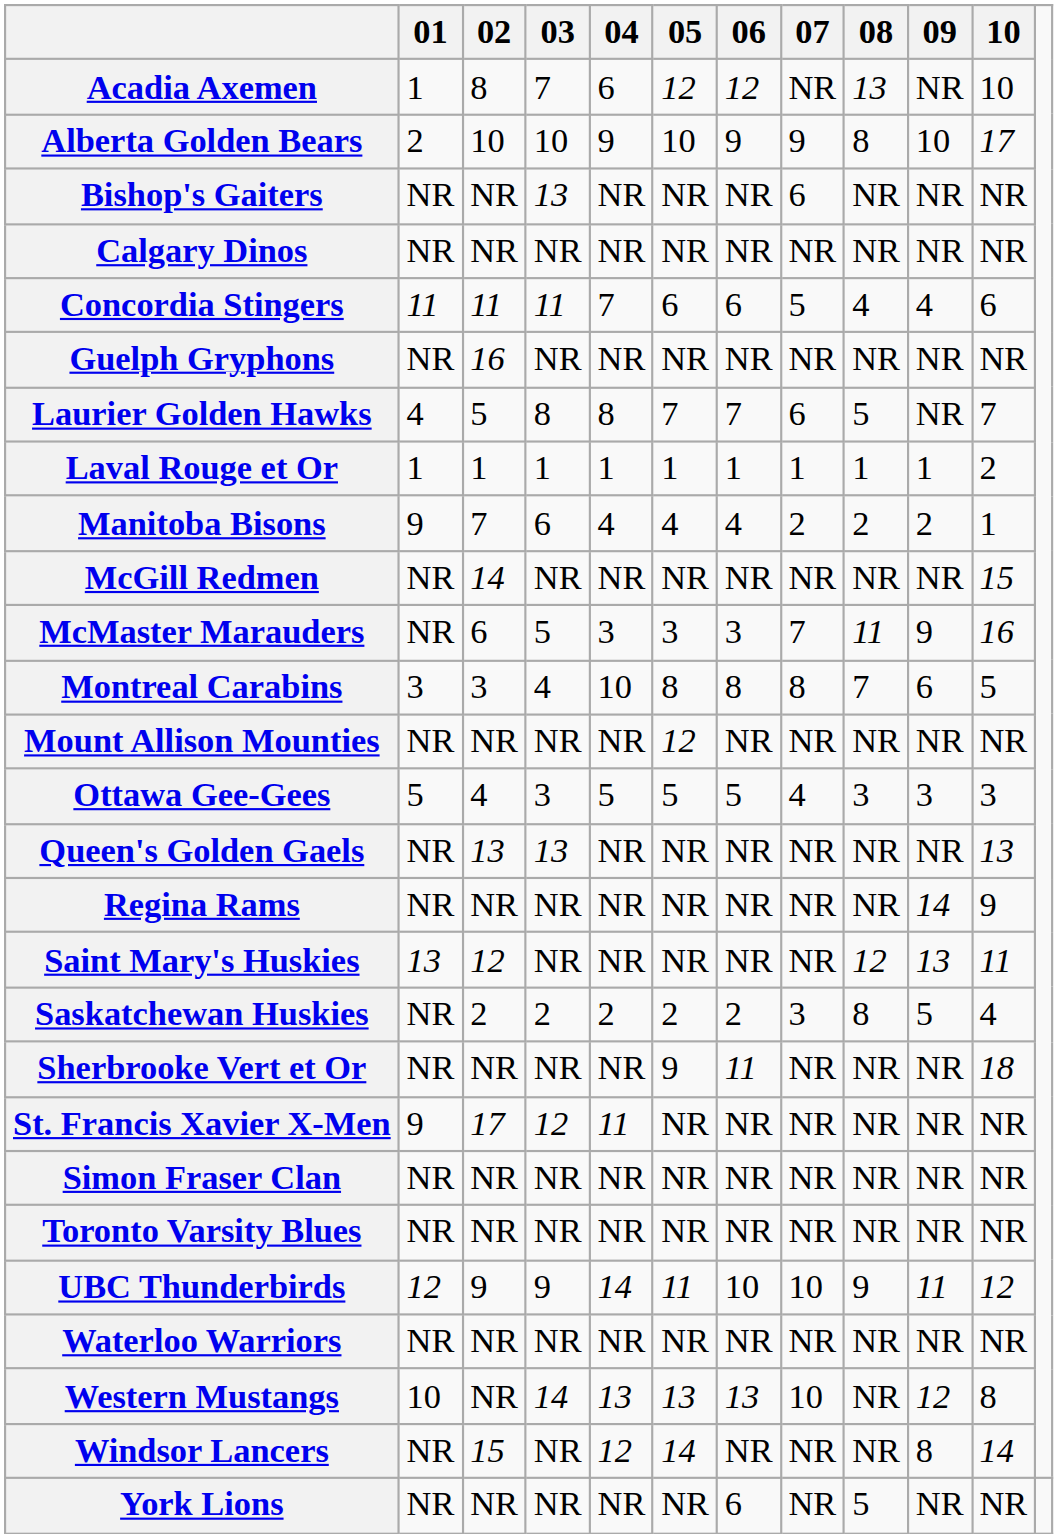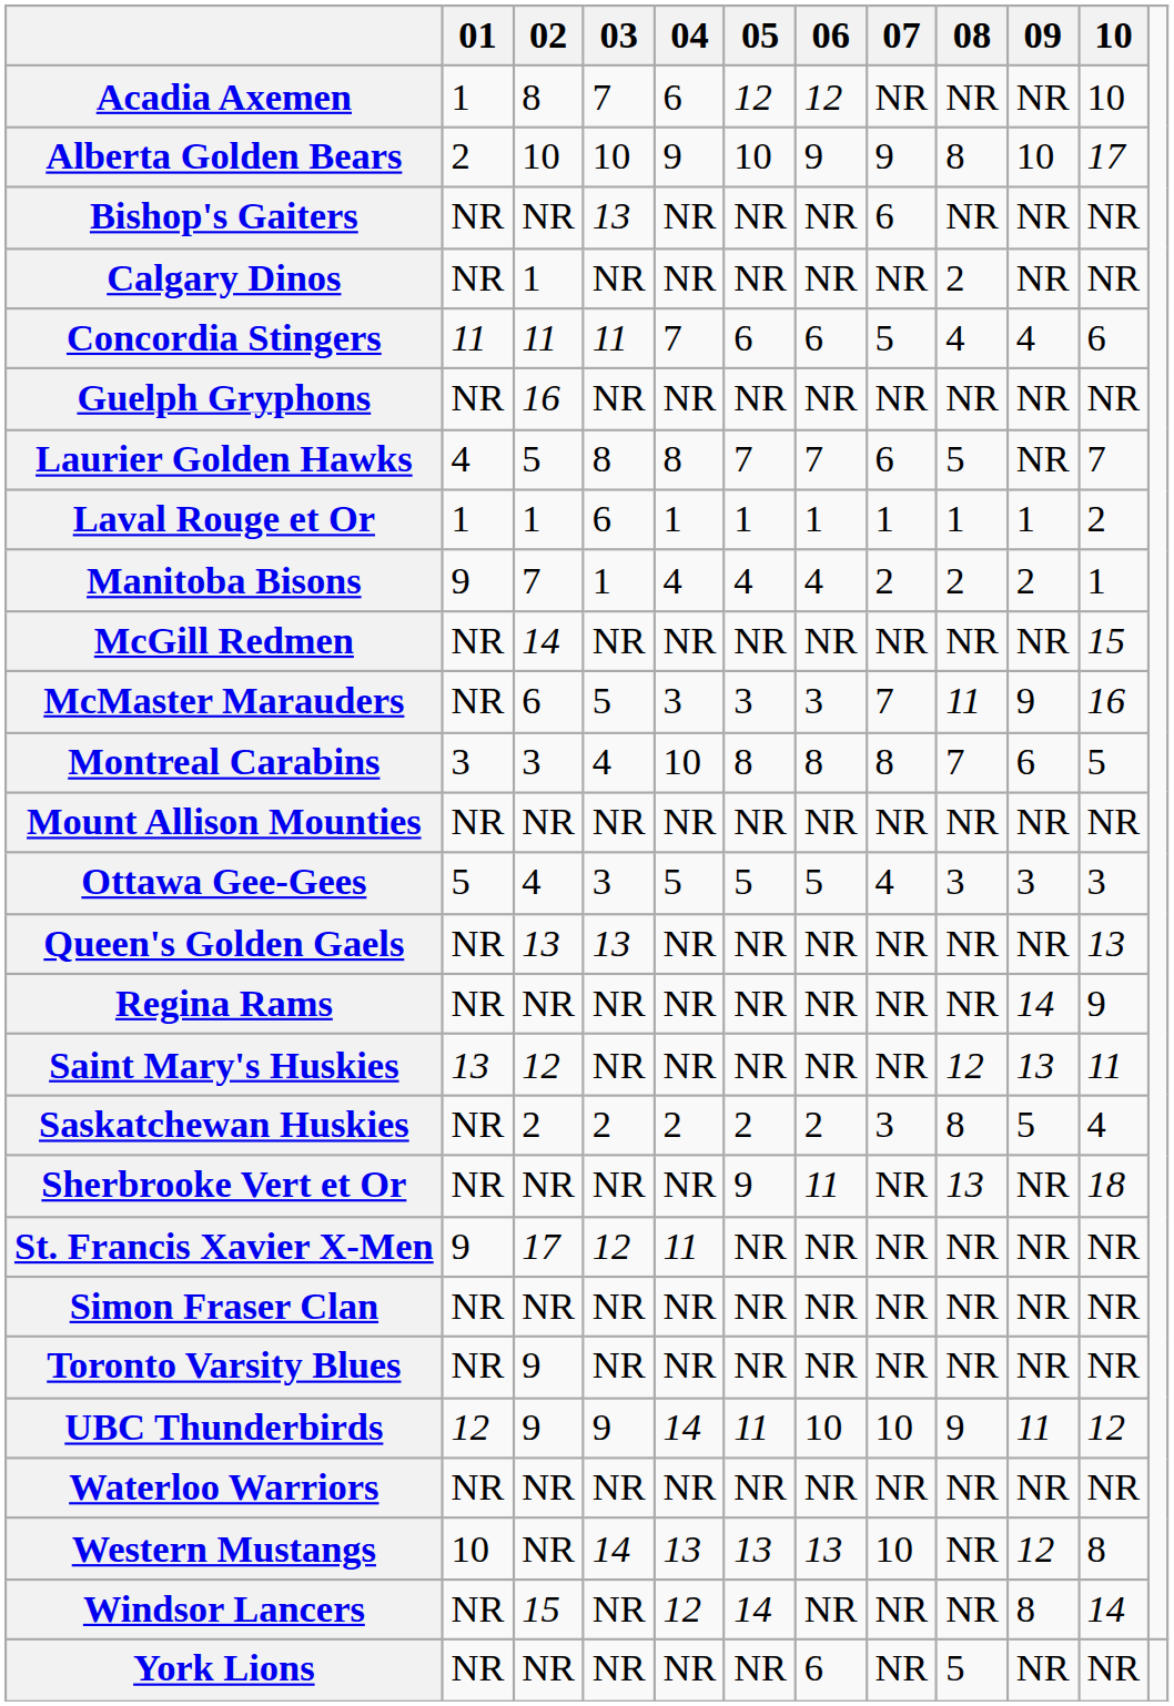 <table class="wikitable sortable">
 <tr>
 <th scope="col"></th>
 <th scope="col">01</th>
 <th scope="col">02</th>
 <th scope="col">03</th>
 <th scope="col">04</th>
 <th scope="col">05</th>
 <th scope="col">06</th>
 <th scope="col">07</th>
 <th scope="col">08</th>
 <th scope="col">09</th>
 <th scope="col">10</th>
 </tr>
 <tr>
 <th scope="row"><a href='#'>Acadia Axemen</a></th>
 <td>1</td>
 <td>8</td>
 <td>7</td>
 <td>6</td>
 <td><em>12</em></td>
 <td><em>12</em></td>
 <td>NR</td>
-<td><em>13</em></td>
+<td>NR</td>
 <td>NR</td>
 <td>10</td>
 </tr>
 <tr>
 <th scope="row"><a href='#'>Alberta Golden Bears</a></th>
 <td>2</td>
 <td>10</td>
 <td>10</td>
 <td>9</td>
 <td>10</td>
 <td>9</td>
 <td>9</td>
 <td>8</td>
 <td>10</td>
 <td><em>17</em></td>
 </tr>
 <tr>
 <th scope="row"><a href='#'>Bishop's Gaiters</a></th>
 <td>NR</td>
 <td>NR</td>
 <td><em>13</em></td>
 <td>NR</td>
 <td>NR</td>
 <td>NR</td>
 <td>6</td>
 <td>NR</td>
 <td>NR</td>
 <td>NR</td>
 </tr>
 <tr>
 <th scope="row"><a href='#'>Calgary Dinos</a></th>
 <td>NR</td>
+<td>1</td>
 <td>NR</td>
 <td>NR</td>
 <td>NR</td>
 <td>NR</td>
 <td>NR</td>
-<td>NR</td>
-<td>NR</td>
+<td>2</td>
 <td>NR</td>
 <td>NR</td>
 </tr>
 <tr>
 <th scope="row"><a href='#'>Concordia Stingers</a></th>
 <td><em>11</em></td>
 <td><em>11</em></td>
 <td><em>11</em></td>
 <td>7</td>
 <td>6</td>
 <td>6</td>
 <td>5</td>
 <td>4</td>
 <td>4</td>
 <td>6</td>
 </tr>
 <tr>
 <th scope="row"><a href='#'>Guelph Gryphons</a></th>
 <td>NR</td>
 <td><em>16</em></td>
 <td>NR</td>
 <td>NR</td>
 <td>NR</td>
 <td>NR</td>
 <td>NR</td>
 <td>NR</td>
 <td>NR</td>
 <td>NR</td>
 </tr>
 <tr>
 <th scope="row"><a href='#'>Laurier Golden Hawks</a></th>
 <td>4</td>
 <td>5</td>
 <td>8</td>
 <td>8</td>
 <td>7</td>
 <td>7</td>
 <td>6</td>
 <td>5</td>
 <td>NR</td>
 <td>7</td>
 </tr>
 <tr>
 <th scope="row"><a href='#'>Laval Rouge et Or</a></th>
 <td>1</td>
 <td>1</td>
-<td>1</td>
+<td>6</td>
 <td>1</td>
 <td>1</td>
 <td>1</td>
 <td>1</td>
 <td>1</td>
 <td>1</td>
 <td>2</td>
 </tr>
 <tr>
 <th scope="row"><a href='#'>Manitoba Bisons</a></th>
 <td>9</td>
 <td>7</td>
-<td>6</td>
+<td>1</td>
 <td>4</td>
 <td>4</td>
 <td>4</td>
 <td>2</td>
 <td>2</td>
 <td>2</td>
 <td>1</td>
 </tr>
 <tr>
 <th scope="row"><a href='#'>McGill Redmen</a></th>
 <td>NR</td>
 <td><em>14</em></td>
 <td>NR</td>
 <td>NR</td>
 <td>NR</td>
 <td>NR</td>
 <td>NR</td>
 <td>NR</td>
 <td>NR</td>
 <td><em>15</em></td>
 </tr>
 <tr>
 <th scope="row"><a href='#'>McMaster Marauders</a></th>
 <td>NR</td>
 <td>6</td>
 <td>5</td>
 <td>3</td>
 <td>3</td>
 <td>3</td>
 <td>7</td>
 <td><em>11</em></td>
 <td>9</td>
 <td><em>16</em></td>
 </tr>
 <tr>
 <th scope="row"><a href='#'>Montreal Carabins</a></th>
 <td>3</td>
 <td>3</td>
 <td>4</td>
 <td>10</td>
 <td>8</td>
 <td>8</td>
 <td>8</td>
 <td>7</td>
 <td>6</td>
 <td>5</td>
 </tr>
 <tr>
 <th scope="row"><a href='#'>Mount Allison Mounties</a></th>
 <td>NR</td>
 <td>NR</td>
 <td>NR</td>
 <td>NR</td>
-<td><em>12</em></td>
+<td>NR</td>
 <td>NR</td>
 <td>NR</td>
 <td>NR</td>
 <td>NR</td>
 <td>NR</td>
 </tr>
 <tr>
 <th scope="row"><a href='#'>Ottawa Gee-Gees</a></th>
 <td>5</td>
 <td>4</td>
 <td>3</td>
 <td>5</td>
 <td>5</td>
 <td>5</td>
 <td>4</td>
 <td>3</td>
 <td>3</td>
 <td>3</td>
 </tr>
 <tr>
 <th scope="row"><a href='#'>Queen's Golden Gaels</a></th>
 <td>NR</td>
 <td><em>13</em></td>
 <td><em>13</em></td>
 <td>NR</td>
 <td>NR</td>
 <td>NR</td>
 <td>NR</td>
 <td>NR</td>
 <td>NR</td>
 <td><em>13</em></td>
 </tr>
 <tr>
 <th scope="row"><a href='#'>Regina Rams</a></th>
 <td>NR</td>
 <td>NR</td>
 <td>NR</td>
 <td>NR</td>
 <td>NR</td>
 <td>NR</td>
 <td>NR</td>
 <td>NR</td>
 <td><em>14</em></td>
 <td>9</td>
 </tr>
 <tr>
 <th scope="row"><a href='#'>Saint Mary's Huskies</a></th>
 <td><em>13</em></td>
 <td><em>12</em></td>
 <td>NR</td>
 <td>NR</td>
 <td>NR</td>
 <td>NR</td>
 <td>NR</td>
 <td><em>12</em></td>
 <td><em>13</em></td>
 <td><em>11</em></td>
 </tr>
 <tr>
 <th scope="row"><a href='#'>Saskatchewan Huskies</a></th>
 <td>NR</td>
 <td>2</td>
 <td>2</td>
 <td>2</td>
 <td>2</td>
 <td>2</td>
 <td>3</td>
 <td>8</td>
 <td>5</td>
 <td>4</td>
 </tr>
 <tr>
 <th scope="row"><a href='#'>Sherbrooke Vert et Or</a></th>
 <td>NR</td>
 <td>NR</td>
 <td>NR</td>
 <td>NR</td>
 <td>9</td>
 <td><em>11</em></td>
 <td>NR</td>
-<td>NR</td>
+<td><em>13</em></td>
 <td>NR</td>
 <td><em>18</em></td>
 </tr>
 <tr>
 <th scope="row"><a href='#'>St. Francis Xavier X-Men</a></th>
 <td>9</td>
 <td><em>17</em></td>
 <td><em>12</em></td>
 <td><em>11</em></td>
 <td>NR</td>
 <td>NR</td>
 <td>NR</td>
 <td>NR</td>
 <td>NR</td>
 <td>NR</td>
 </tr>
 <tr>
 <th scope="row"><a href='#'>Simon Fraser Clan</a></th>
 <td>NR</td>
 <td>NR</td>
 <td>NR</td>
 <td>NR</td>
 <td>NR</td>
 <td>NR</td>
 <td>NR</td>
 <td>NR</td>
 <td>NR</td>
 <td>NR</td>
 </tr>
 <tr>
 <th scope="row"><a href='#'>Toronto Varsity Blues</a></th>
 <td>NR</td>
-<td>NR</td>
+<td>9</td>
 <td>NR</td>
 <td>NR</td>
 <td>NR</td>
 <td>NR</td>
 <td>NR</td>
 <td>NR</td>
 <td>NR</td>
 <td>NR</td>
 </tr>
 <tr>
 <th scope="row"><a href='#'>UBC Thunderbirds</a></th>
 <td><em>12</em></td>
 <td>9</td>
 <td>9</td>
 <td><em>14</em></td>
 <td><em>11</em></td>
 <td>10</td>
 <td>10</td>
 <td>9</td>
 <td><em>11</em></td>
 <td><em>12</em></td>
 </tr>
 <tr>
 <th scope="row"><a href='#'>Waterloo Warriors</a></th>
 <td>NR</td>
 <td>NR</td>
 <td>NR</td>
 <td>NR</td>
 <td>NR</td>
 <td>NR</td>
 <td>NR</td>
 <td>NR</td>
 <td>NR</td>
 <td>NR</td>
 </tr>
 <tr>
 <th scope="row"><a href='#'>Western Mustangs</a></th>
 <td>10</td>
 <td>NR</td>
 <td><em>14</em></td>
 <td><em>13</em></td>
 <td><em>13</em></td>
 <td><em>13</em></td>
 <td>10</td>
 <td>NR</td>
 <td><em>12</em></td>
 <td>8</td>
 </tr>
 <tr>
 <th scope="row"><a href='#'>Windsor Lancers</a></th>
 <td>NR</td>
 <td><em>15</em></td>
 <td>NR</td>
 <td><em>12</em></td>
 <td><em>14</em></td>
 <td>NR</td>
 <td>NR</td>
 <td>NR</td>
 <td>8</td>
 <td><em>14</em></td>
 </tr>
 <tr>
 <th scope="row"><a href='#'>York Lions</a></th>
 <td>NR</td>
 <td>NR</td>
 <td>NR</td>
 <td>NR</td>
 <td>NR</td>
 <td>6</td>
 <td>NR</td>
 <td>5</td>
 <td>NR</td>
 <td>NR</td>
 <td></td>
 </tr>
 </table>
